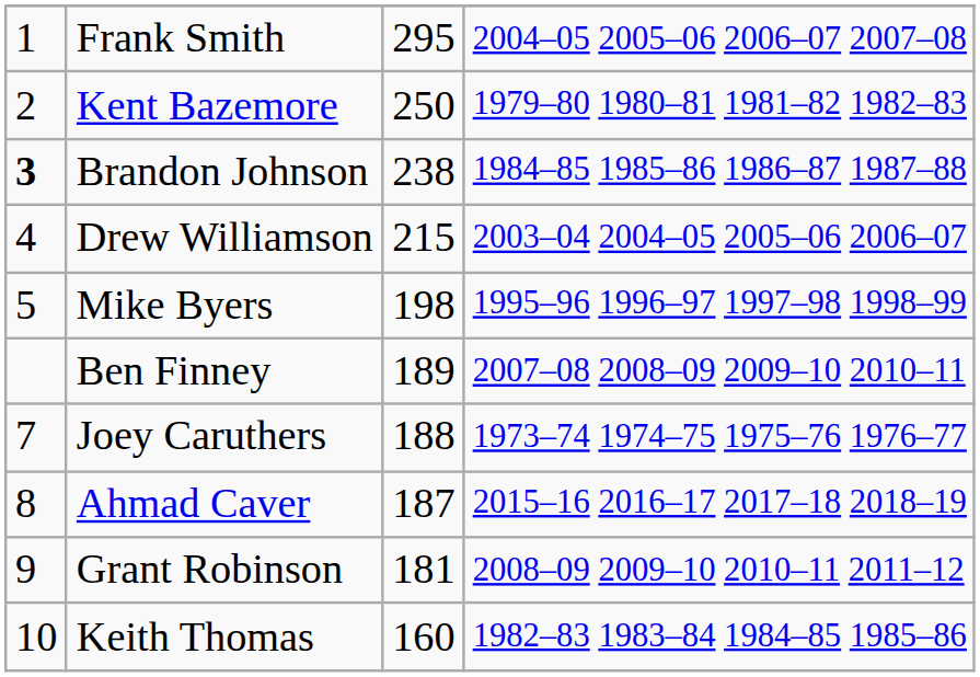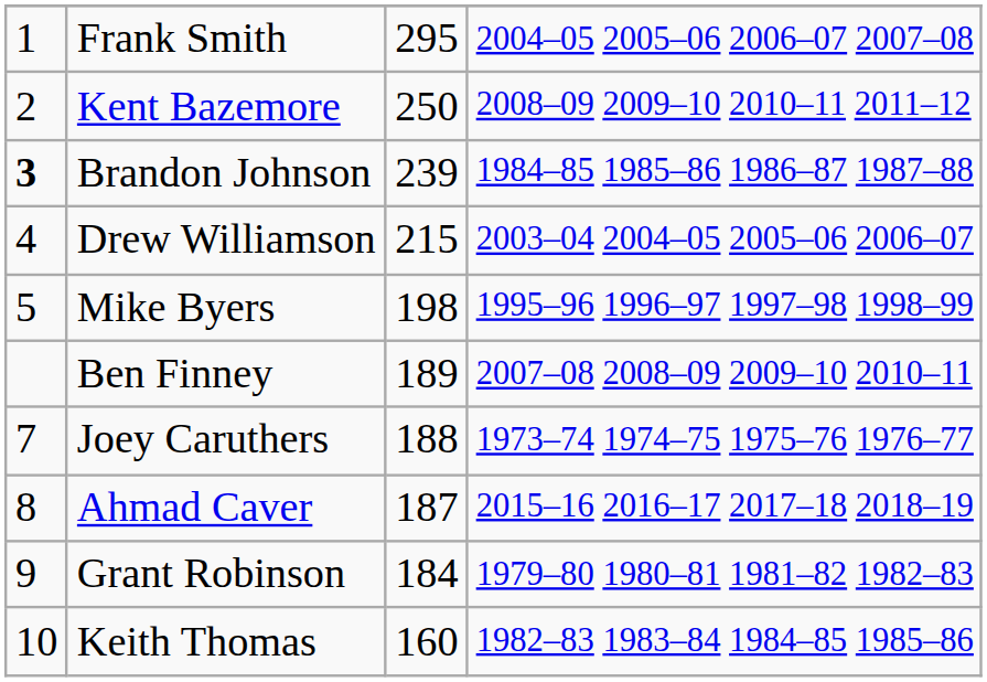 <table class="wikitable">
 <tr>
 </tr>
 <tr>
 <td>1</td>
 <td>Frank Smith</td>
 <td>295</td>
 <td style="font-size:80%;"><a href='#'>2004–05</a> <a href='#'>2005–06</a> <a href='#'>2006–07</a> <a href='#'>2007–08</a></td>
 </tr>
 <tr>
 <td>2</td>
 <td><a href='#'>Kent Bazemore</a></td>
 <td>250</td>
-<td style="font-size:80%;"><a href='#'>1979–80</a> <a href='#'>1980–81</a> <a href='#'>1981–82</a> <a href='#'>1982–83</a></td>
+<td style="font-size:80%;"><a href='#'>2008–09</a> <a href='#'>2009–10</a> <a href='#'>2010–11</a> <a href='#'>2011–12</a></td>
 </tr>
 <tr>
 <td><strong>3</strong></td>
 <td>Brandon Johnson</td>
-<td>238</td>
+<td>239</td>
 <td style="font-size:80%;"><a href='#'>1984–85</a> <a href='#'>1985–86</a> <a href='#'>1986–87</a> <a href='#'>1987–88</a></td>
 </tr>
 <tr>
 <td>4</td>
 <td>Drew Williamson</td>
 <td>215</td>
 <td style="font-size:80%;"><a href='#'>2003–04</a> <a href='#'>2004–05</a> <a href='#'>2005–06</a> <a href='#'>2006–07</a></td>
 </tr>
 <tr>
 <td>5</td>
 <td>Mike Byers</td>
 <td>198</td>
 <td style="font-size:80%;"><a href='#'>1995–96</a> <a href='#'>1996–97</a> <a href='#'>1997–98</a> <a href='#'>1998–99</a></td>
 </tr>
 <tr>
 <td></td>
 <td>Ben Finney</td>
 <td>189</td>
 <td style="font-size:80%;"><a href='#'>2007–08</a> <a href='#'>2008–09</a> <a href='#'>2009–10</a> <a href='#'>2010–11</a></td>
 </tr>
 <tr>
 <td>7</td>
 <td>Joey Caruthers</td>
 <td>188</td>
 <td style="font-size:80%;"><a href='#'>1973–74</a> <a href='#'>1974–75</a> <a href='#'>1975–76</a> <a href='#'>1976–77</a></td>
 </tr>
 <tr>
 <td>8</td>
 <td><a href='#'>Ahmad Caver</a></td>
 <td>187</td>
 <td style="font-size:80%;"><a href='#'>2015–16</a> <a href='#'>2016–17</a> <a href='#'>2017–18</a> <a href='#'>2018–19</a></td>
 </tr>
 <tr>
 <td>9</td>
 <td>Grant Robinson</td>
-<td>181</td>
-<td style="font-size:80%;"><a href='#'>2008–09</a> <a href='#'>2009–10</a> <a href='#'>2010–11</a> <a href='#'>2011–12</a></td>
+<td>184</td>
+<td style="font-size:80%;"><a href='#'>1979–80</a> <a href='#'>1980–81</a> <a href='#'>1981–82</a> <a href='#'>1982–83</a></td>
 </tr>
 <tr>
 <td>10</td>
 <td>Keith Thomas</td>
 <td>160</td>
 <td style="font-size:80%;"><a href='#'>1982–83</a> <a href='#'>1983–84</a> <a href='#'>1984–85</a> <a href='#'>1985–86</a></td>
 </tr>
 </table>
